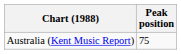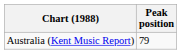 <table class="wikitable sortable">
 <tr>
 <th>Chart (1988)</th>
 <th>Peak<br>position</th>
 </tr>
 <tr>
 <td>Australia (<a href='#'>Kent Music Report</a>)</td>
-<td>75</td>
+<td>79</td>
 </tr>
 </table>
